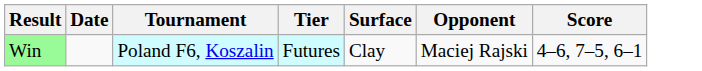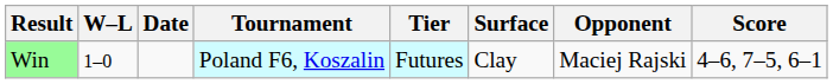 <table class="sortable wikitable">
 <tr>
 <th>Result</th>
+<th class="unsortable">W–L</th>
 <th>Date</th>
 <th>Tournament</th>
 <th>Tier</th>
 <th>Surface</th>
 <th>Opponent</th>
 <th class="unsortable">Score</th>
 </tr>
 <tr>
 <td bgcolor=98FB98>Win</td>
+<td><small>1–0</small></td>
 <td></td>
 <td style="background:#cffcff;">Poland F6, <a href='#'>Koszalin</a></td>
 <td style="background:#cffcff;">Futures</td>
 <td>Clay</td>
 <td> Maciej Rajski</td>
 <td>4–6, 7–5, 6–1</td>
 </tr>
 </table>
